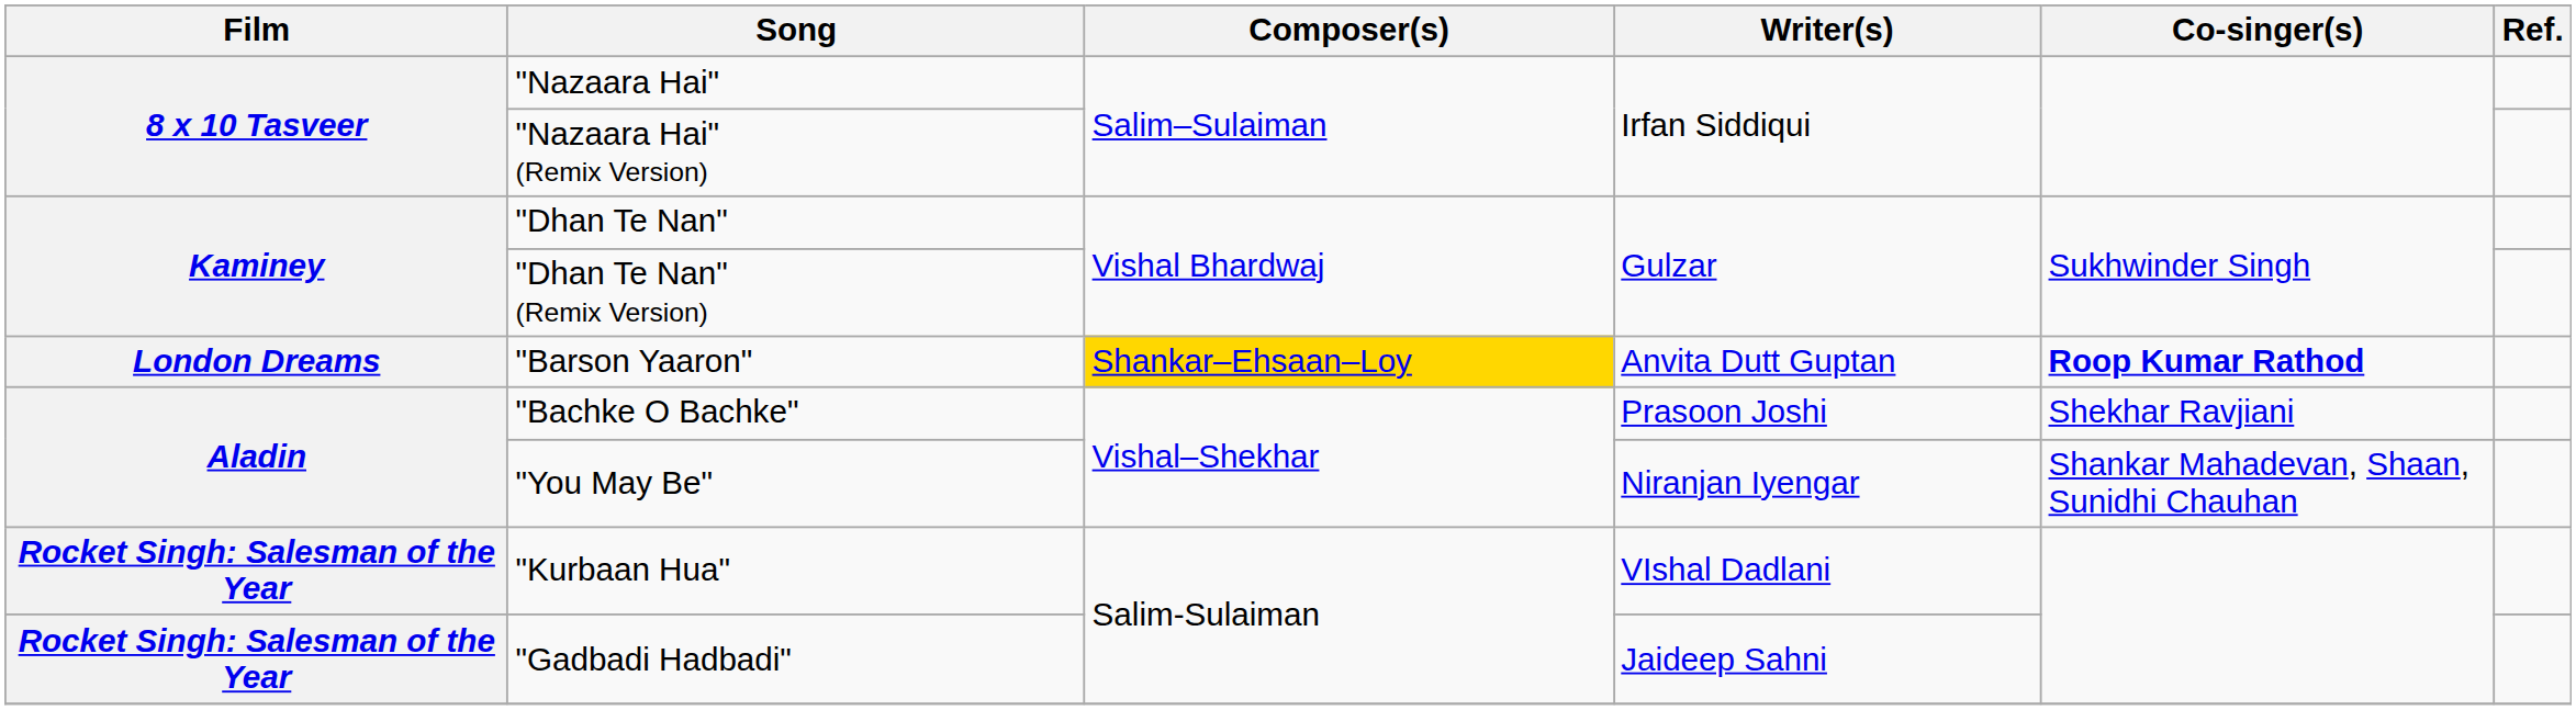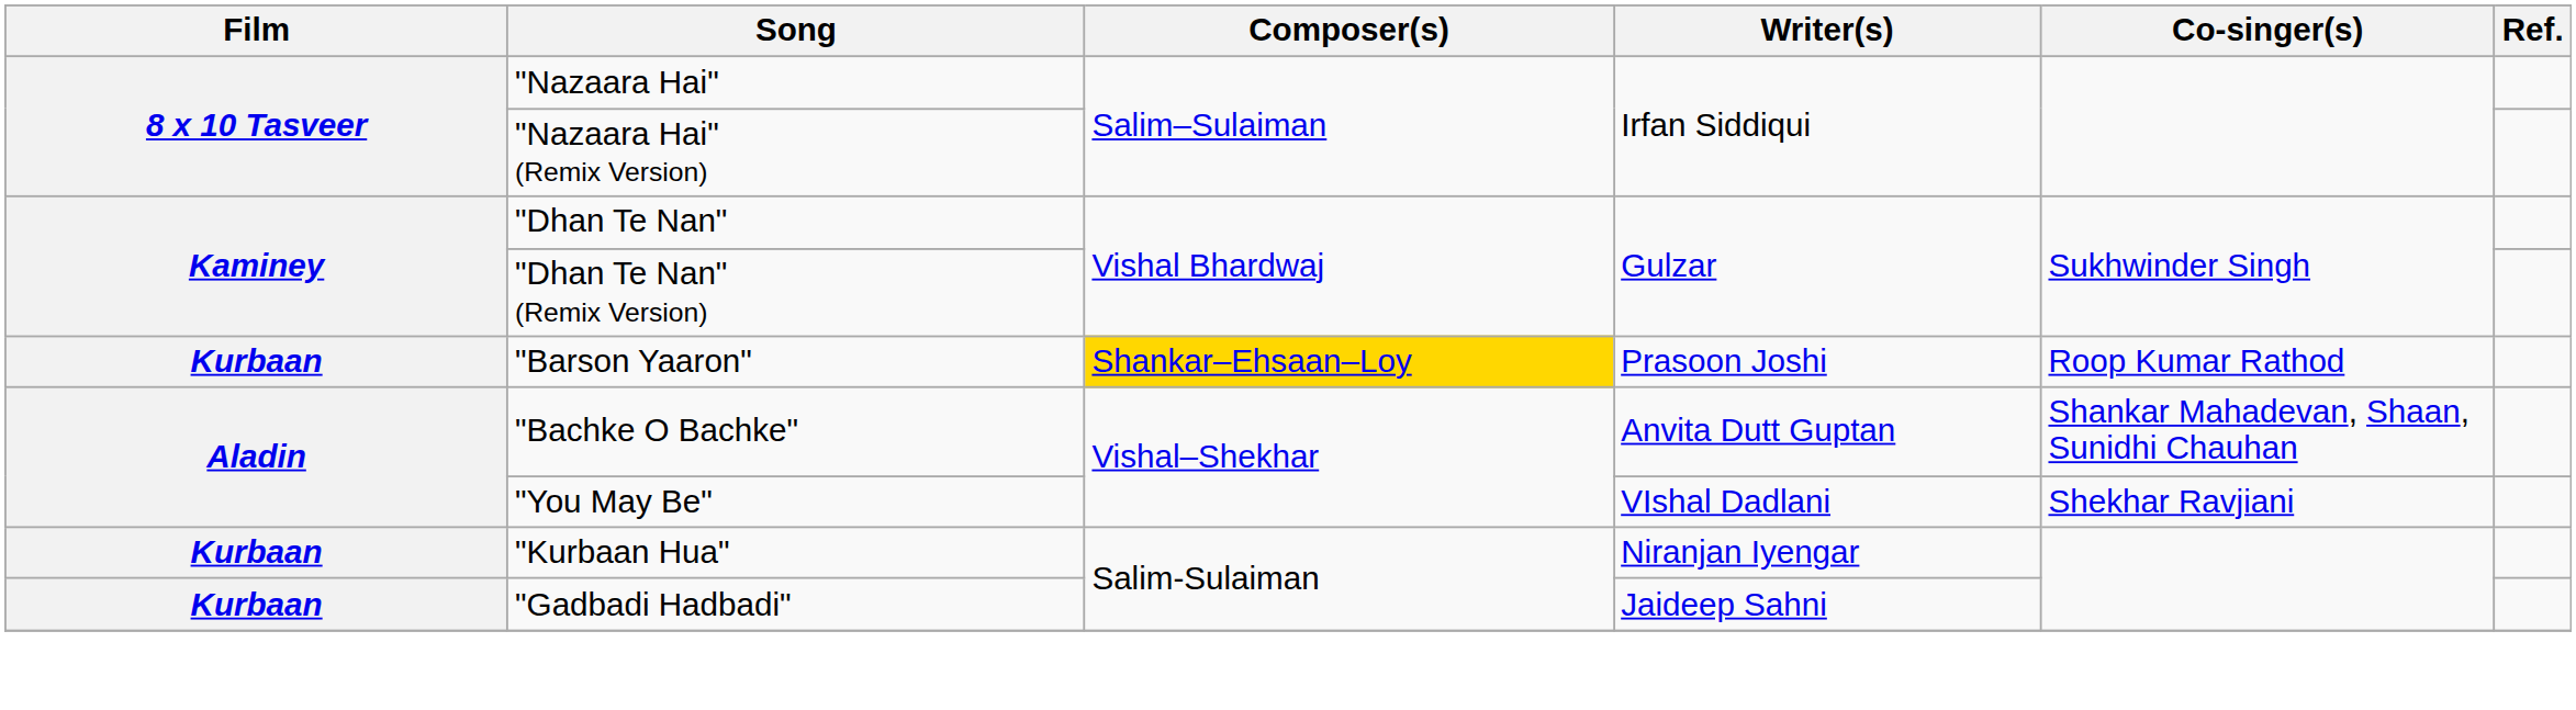 <table class="wikitable plainrowheaders" width="100%" textcolor:#000;">
 <tr>
 <th scope="col" width=20%><strong>Film</strong></th>
 <th scope="col" width=23%><strong>Song</strong></th>
 <th scope="col" width=21%><strong>Composer(s)</strong></th>
 <th scope="col" width=17%><strong>Writer(s)</strong></th>
 <th scope="col" width=18%><strong>Co-singer(s)</strong></th>
 <th scope="col" width=1%><strong>Ref.</strong></th>
 </tr>
 <tr>
 <th scope="row" rowspan="2"><em><a href='#'>8 x 10 Tasveer</a></em></th>
 <td>"Nazaara Hai"</td>
 <td rowspan="2"><a href='#'>Salim–Sulaiman</a></td>
 <td rowspan="2">Irfan Siddiqui</td>
 <td rowspan="2"></td>
 <td></td>
 </tr>
 <tr>
 <td>"Nazaara Hai"<br><small>(Remix Version)</small></td>
 <td></td>
 </tr>
 <tr>
 <th scope="row" rowspan="2"><em><a href='#'>Kaminey</a></em></th>
 <td>"Dhan Te Nan"</td>
 <td rowspan="2"><a href='#'>Vishal Bhardwaj</a></td>
 <td rowspan="2"><a href='#'>Gulzar</a></td>
 <td rowspan="2"><a href='#'>Sukhwinder Singh</a></td>
 <td></td>
 </tr>
 <tr>
 <td>"Dhan Te Nan"<br><small>(Remix Version)</small></td>
 <td></td>
 </tr>
 <tr>
-<th scope="row"><em><a href='#'>London Dreams</a></em></th>
+<th scope="row"><em><a href='#'>Kurbaan</a></em></th>
 <td>"Barson Yaaron"</td>
 <td style="background: gold;"><a href='#'>Shankar–Ehsaan–Loy</a></td>
-<td><a href='#'>Anvita Dutt Guptan</a></td>
-<td><strong><a href='#'>Roop Kumar Rathod</a></strong></td>
+<td><a href='#'>Prasoon Joshi</a></td>
+<td><a href='#'>Roop Kumar Rathod</a></td>
 <td></td>
 </tr>
 <tr>
 <th scope="row" rowspan="2"><em><a href='#'>Aladin</a></em></th>
 <td>"Bachke O Bachke"</td>
 <td rowspan="2"><a href='#'>Vishal–Shekhar</a></td>
-<td><a href='#'>Prasoon Joshi</a></td>
+<td><a href='#'>Anvita Dutt Guptan</a></td>
+<td><a href='#'>Shankar Mahadevan</a>, <a href='#'>Shaan</a>, <a href='#'>Sunidhi Chauhan</a></td>
+<td></td>
+</tr>
+<tr>
+<td>"You May Be"</td>
+<td><a href='#'>VIshal Dadlani</a></td>
 <td><a href='#'>Shekhar Ravjiani</a></td>
 <td></td>
 </tr>
 <tr>
-<td>"You May Be"</td>
-<td><a href='#'>Niranjan Iyengar</a></td>
-<td><a href='#'>Shankar Mahadevan</a>, <a href='#'>Shaan</a>, <a href='#'>Sunidhi Chauhan</a></td>
-<td></td>
-</tr>
-<tr>
-<th scope="row"><em><a href='#'>Rocket Singh: Salesman of the Year</a></em></th>
+<th scope="row"><em><a href='#'>Kurbaan</a></em></th>
 <td>"Kurbaan Hua"</td>
 <td rowspan="2">Salim-Sulaiman</td>
-<td><a href='#'>VIshal Dadlani</a></td>
+<td><a href='#'>Niranjan Iyengar</a></td>
 <td rowspan="2"></td>
 <td></td>
 </tr>
 <tr>
-<th scope="row"><em><a href='#'>Rocket Singh: Salesman of the Year</a></em></th>
+<th scope="row"><em><a href='#'>Kurbaan</a></em></th>
 <td>"Gadbadi Hadbadi"</td>
 <td><a href='#'>Jaideep Sahni</a></td>
 <td></td>
 </tr>
 <tr>
 </tr>
 </table>
